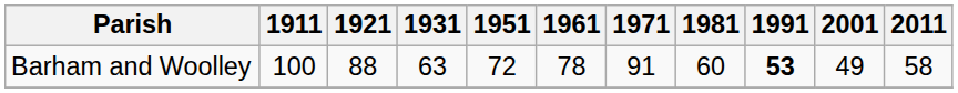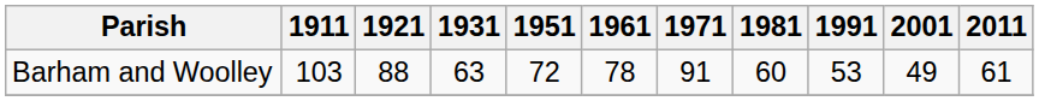 <table class="wikitable" style="text-align:center;">
 <tr>
 <th width="150">Parish<br></th>
 <th width="30">1911<br></th>
 <th width="30">1921<br></th>
 <th width="30">1931<br></th>
 <th width="30">1951<br></th>
 <th width="30">1961<br></th>
 <th width="30">1971<br></th>
 <th width="30">1981<br></th>
 <th width="30">1991<br></th>
 <th width="30">2001<br></th>
 <th width="30">2011 <br></th>
 </tr>
 <tr>
 <td align=left>Barham and Woolley</td>
-<td align="center">100</td>
+<td align="center">103</td>
 <td align="center">88</td>
 <td align="center">63</td>
 <td align="center">72</td>
 <td align="center">78</td>
 <td align="center">91</td>
 <td align="center">60</td>
-<td align="center"><strong>53</strong></td>
+<td align="center">53</td>
 <td align="center">49</td>
-<td align="center">58</td>
+<td align="center">61</td>
 </tr>
 <tr>
 </tr>
 </table>
